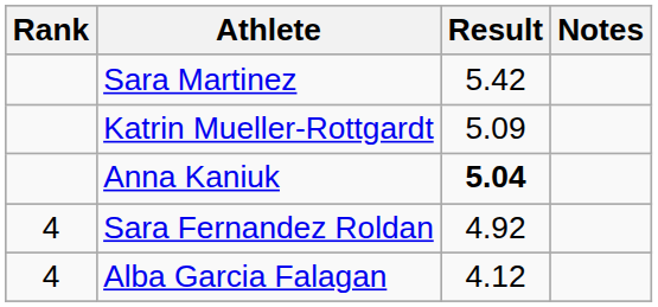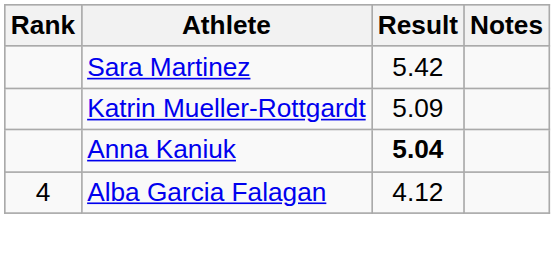 <table class="wikitable sortable" style="text-align:center">
 <tr>
 <th>Rank</th>
 <th>Athlete</th>
 <th>Result</th>
 <th>Notes</th>
 </tr>
 <tr>
 <td></td>
 <td style="text-align:left"><a href='#'>Sara Martinez</a><br></td>
 <td>5.42</td>
 <td></td>
 </tr>
 <tr>
 <td></td>
 <td style="text-align:left"><a href='#'>Katrin Mueller-Rottgardt</a><br></td>
 <td>5.09</td>
 <td></td>
 </tr>
 <tr>
 <td></td>
 <td style="text-align:left"><a href='#'>Anna Kaniuk</a><br></td>
 <td><strong>5.04</strong></td>
 <td></td>
 </tr>
 <tr>
 <td>4</td>
-<td style="text-align:left"><a href='#'>Sara Fernandez Roldan</a><br></td>
-<td>4.92</td>
-<td></td>
-</tr>
-<tr>
-<td>4</td>
 <td style="text-align:left"><a href='#'>Alba Garcia Falagan</a><br></td>
 <td>4.12</td>
 <td></td>
 </tr>
 </table>
